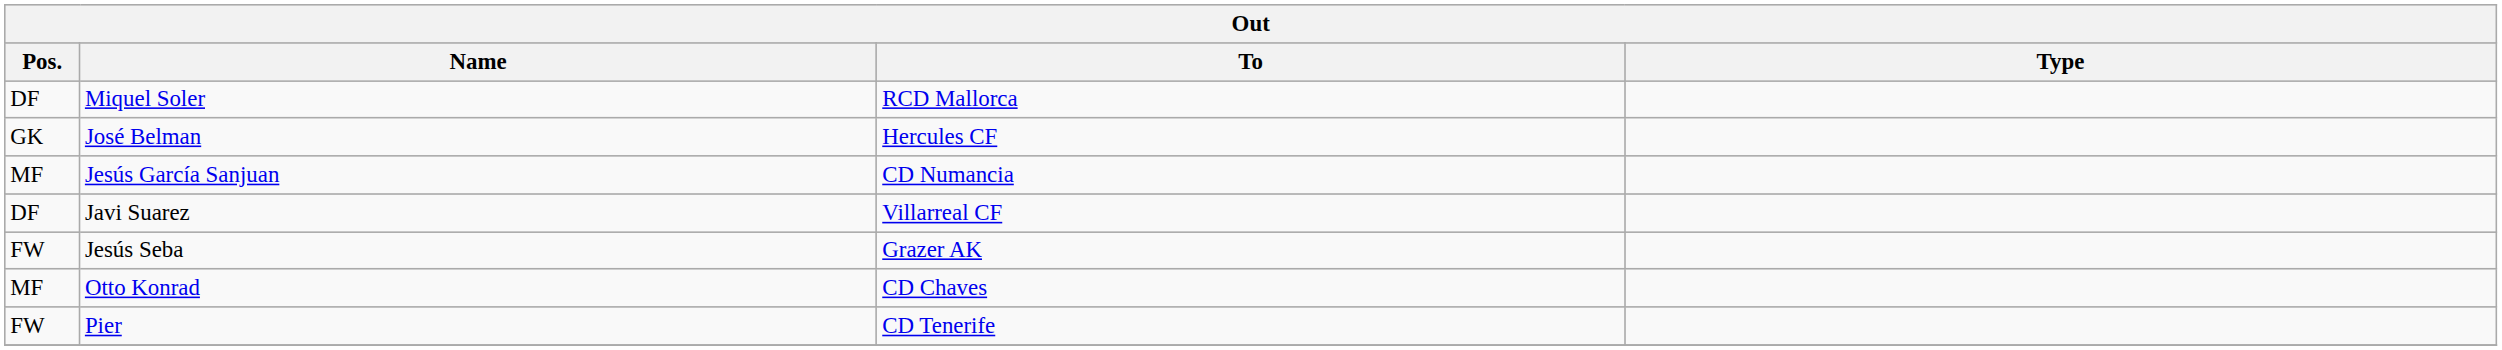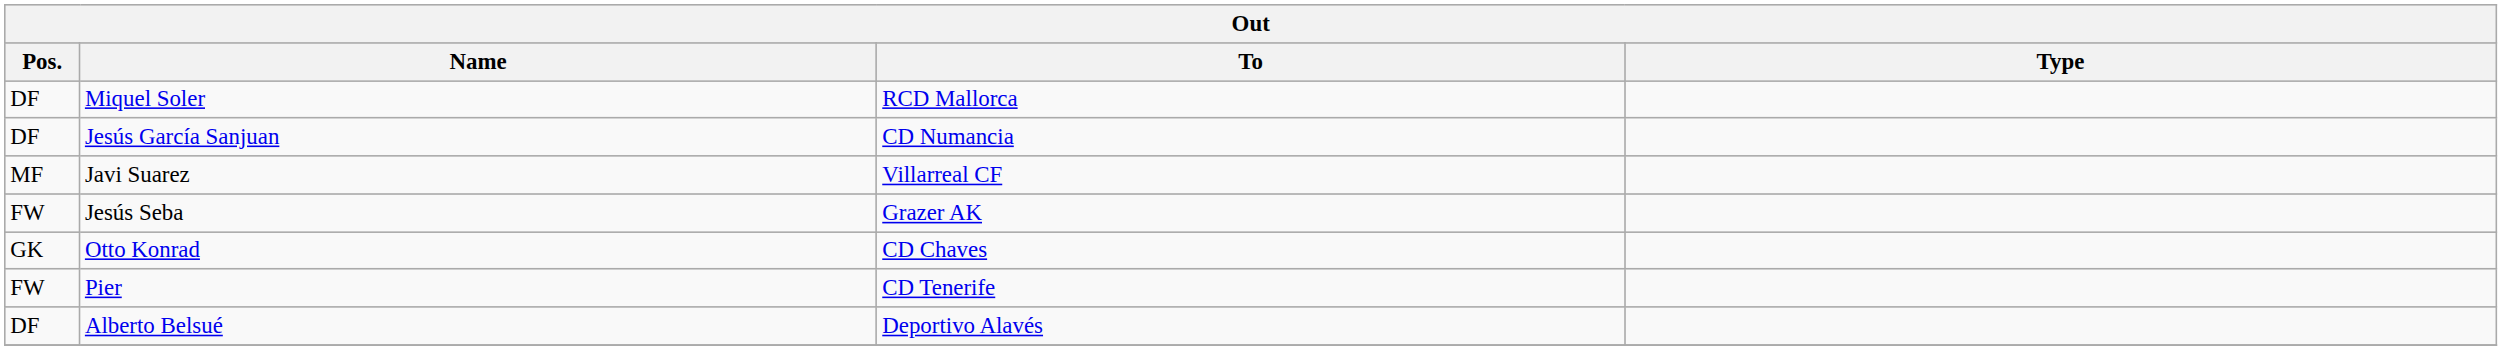 <table class="wikitable" style="font-size:90%;width:99%;">
 <tr>
 <th colspan="4">Out</th>
 </tr>
 <tr>
 <th width=3%>Pos.</th>
 <th width=32%>Name</th>
 <th width=30%>To</th>
 <th width=35%>Type</th>
 </tr>
 <tr>
 <td>DF</td>
 <td><a href='#'>Miquel Soler</a></td>
 <td><a href='#'>RCD Mallorca</a></td>
 <td></td>
 </tr>
 <tr>
-<td>GK</td>
-<td><a href='#'>José Belman</a></td>
-<td><a href='#'>Hercules CF</a></td>
-<td></td>
-</tr>
-<tr>
-<td>MF</td>
+<td>DF</td>
 <td><a href='#'>Jesús García Sanjuan</a></td>
 <td><a href='#'>CD Numancia</a></td>
 <td></td>
 </tr>
 <tr>
-<td>DF</td>
+<td>MF</td>
 <td>Javi Suarez</td>
 <td><a href='#'>Villarreal CF</a></td>
 <td></td>
 </tr>
 <tr>
 <td>FW</td>
 <td>Jesús Seba</td>
 <td><a href='#'>Grazer AK </a></td>
 <td></td>
 </tr>
 <tr>
-<td>MF</td>
+<td>GK</td>
 <td><a href='#'>Otto Konrad</a></td>
 <td><a href='#'>CD Chaves</a></td>
 <td></td>
 </tr>
 <tr>
 <td>FW</td>
 <td><a href='#'>Pier</a></td>
 <td><a href='#'>CD Tenerife</a></td>
 <td></td>
 </tr>
 <tr>
+<td>DF</td>
+<td><a href='#'>Alberto Belsué</a></td>
+<td><a href='#'>Deportivo Alavés</a></td>
+<td></td>
+</tr>
+<tr>
 </tr>
 </table>
